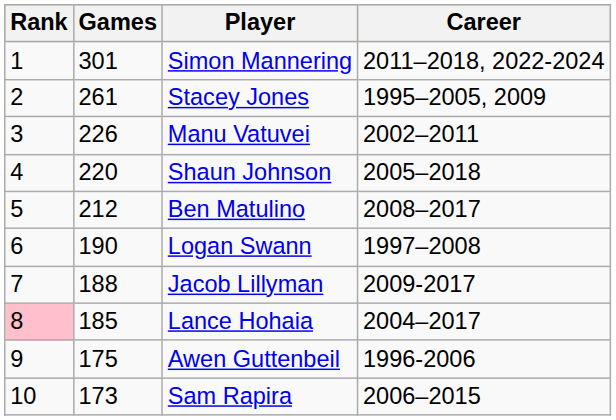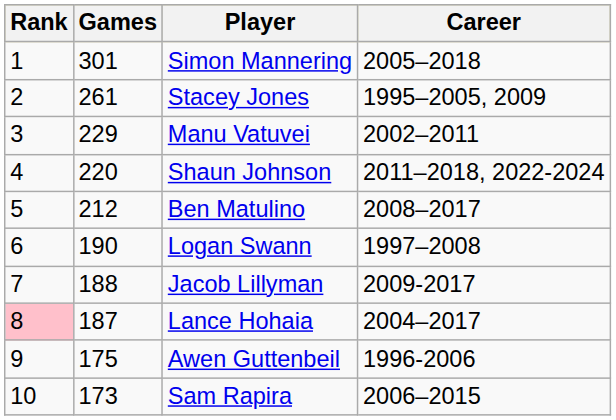 <table class="wikitable">
 <tr style="background:#bdb76b;">
 <th>Rank</th>
 <th>Games</th>
 <th>Player</th>
 <th>Career</th>
 </tr>
 <tr>
 <td>1</td>
 <td>301</td>
 <td><a href='#'>Simon Mannering</a></td>
-<td>2011–2018, 2022-2024</td>
+<td>2005–2018</td>
 </tr>
 <tr>
 <td>2</td>
 <td>261</td>
 <td><a href='#'>Stacey Jones</a></td>
 <td>1995–2005, 2009</td>
 </tr>
 <tr>
 <td>3</td>
-<td>226</td>
+<td>229</td>
 <td><a href='#'>Manu Vatuvei</a></td>
 <td>2002–2011</td>
 </tr>
 <tr>
 <td>4</td>
 <td>220</td>
 <td><a href='#'>Shaun Johnson</a></td>
-<td>2005–2018</td>
+<td>2011–2018, 2022-2024</td>
 </tr>
 <tr>
 <td>5</td>
 <td>212</td>
 <td><a href='#'>Ben Matulino</a></td>
 <td>2008–2017</td>
 </tr>
 <tr>
 <td>6</td>
 <td>190</td>
 <td><a href='#'>Logan Swann</a></td>
 <td>1997–2008</td>
 </tr>
 <tr>
 <td>7</td>
 <td>188</td>
 <td><a href='#'>Jacob Lillyman</a></td>
 <td>2009-2017</td>
 </tr>
 <tr>
 <td style="background: pink;">8</td>
-<td>185</td>
+<td>187</td>
 <td><a href='#'>Lance Hohaia</a></td>
 <td>2004–2017</td>
 </tr>
 <tr>
 <td>9</td>
 <td>175</td>
 <td><a href='#'>Awen Guttenbeil</a></td>
 <td>1996-2006</td>
 </tr>
 <tr>
 <td>10</td>
 <td>173</td>
 <td><a href='#'>Sam Rapira</a></td>
 <td>2006–2015</td>
 </tr>
 </table>
